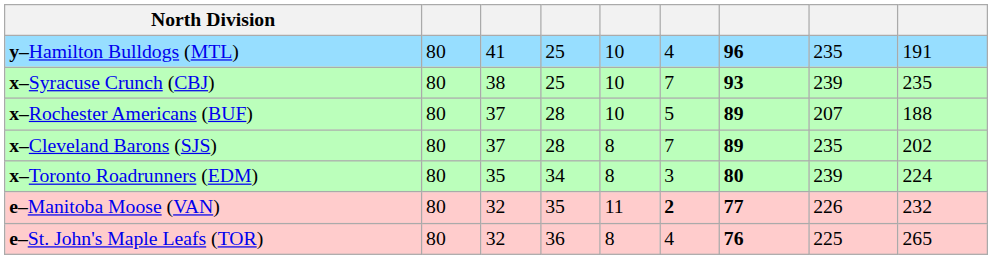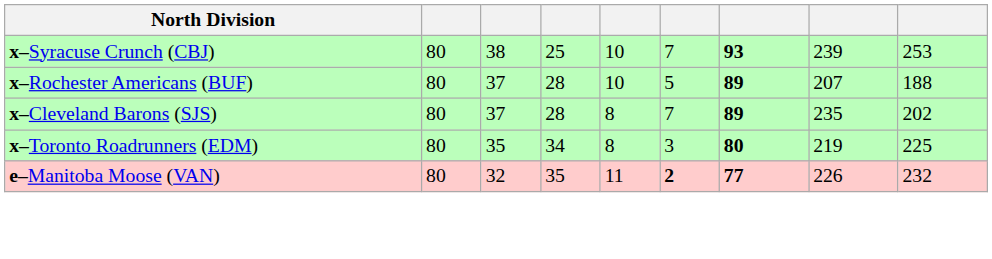 <table class="wikitable" style="width:50em">
 <tr>
 <th width="35%">North Division</th>
 <th width="5%"></th>
 <th width="5%"></th>
 <th width="5%"></th>
 <th width="5%"></th>
 <th width="5%"></th>
 <th width="7.5%"></th>
 <th width="7.5%"></th>
 <th width="7.5%"></th>
 </tr>
-<tr bgcolor="#97DEFF">
-<td><strong>y–</strong><a href='#'>Hamilton Bulldogs</a> (<a href='#'>MTL</a>)</td>
-<td>80</td>
-<td>41</td>
-<td>25</td>
-<td>10</td>
-<td>4</td>
-<td><strong>96</strong></td>
-<td>235</td>
-<td>191</td>
-</tr>
 <tr bgcolor="#bbffbb">
 <td><strong>x–</strong><a href='#'>Syracuse Crunch</a> (<a href='#'>CBJ</a>)</td>
 <td>80</td>
 <td>38</td>
 <td>25</td>
 <td>10</td>
 <td>7</td>
 <td><strong>93</strong></td>
 <td>239</td>
-<td>235</td>
+<td>253</td>
 </tr>
 <tr bgcolor="#bbffbb">
 <td><strong>x–</strong><a href='#'>Rochester Americans</a> (<a href='#'>BUF</a>)</td>
 <td>80</td>
 <td>37</td>
 <td>28</td>
 <td>10</td>
 <td>5</td>
 <td><strong>89</strong></td>
 <td>207</td>
 <td>188</td>
 </tr>
 <tr bgcolor="#bbffbb">
 <td><strong>x–</strong><a href='#'>Cleveland Barons</a> (<a href='#'>SJS</a>)</td>
 <td>80</td>
 <td>37</td>
 <td>28</td>
 <td>8</td>
 <td>7</td>
 <td><strong>89</strong></td>
 <td>235</td>
 <td>202</td>
 </tr>
 <tr bgcolor="#bbffbb">
 <td><strong>x–</strong><a href='#'>Toronto Roadrunners</a> (<a href='#'>EDM</a>)</td>
 <td>80</td>
 <td>35</td>
 <td>34</td>
 <td>8</td>
 <td>3</td>
 <td><strong>80</strong></td>
-<td>239</td>
-<td>224</td>
+<td>219</td>
+<td>225</td>
 </tr>
 <tr bgcolor="#ffcccc">
 <td><strong>e–</strong><a href='#'>Manitoba Moose</a> (<a href='#'>VAN</a>)</td>
 <td>80</td>
 <td>32</td>
 <td>35</td>
 <td>11</td>
 <td><strong>2</strong></td>
 <td><strong>77</strong></td>
 <td>226</td>
 <td>232</td>
 </tr>
-<tr bgcolor="#ffcccc">
-<td><strong>e–</strong><a href='#'>St. John's Maple Leafs</a> (<a href='#'>TOR</a>)</td>
-<td>80</td>
-<td>32</td>
-<td>36</td>
-<td>8</td>
-<td>4</td>
-<td><strong>76</strong></td>
-<td>225</td>
-<td>265</td>
-</tr>
 </table>
